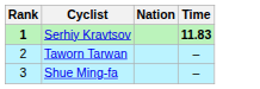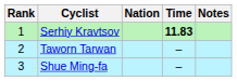 <table class="wikitable sortable" style="text-align:center">
 <tr>
 <th>Rank</th>
 <th>Cyclist</th>
 <th>Nation</th>
 <th>Time</th>
+<th>Notes</th>
 </tr>
 <tr bgcolor=bbf3bb>
-<td><strong>1</strong></td>
+<td>1</td>
 <td align=left data-sort-value="Kravtsov, Sergey"><a href='#'>Serhiy Kravtsov</a></td>
 <td align=left></td>
 <td><strong>11.83</strong></td>
+<td></td>
 </tr>
 <tr bgcolor=bbf3ff>
 <td>2</td>
 <td align=left><a href='#'>Taworn Tarwan</a></td>
 <td align=left></td>
 <td>–</td>
+<td></td>
 </tr>
 <tr bgcolor=bbf3ff>
 <td>3</td>
 <td align=left><a href='#'>Shue Ming-fa</a></td>
 <td align=left></td>
 <td>–</td>
+<td></td>
 </tr>
 </table>
